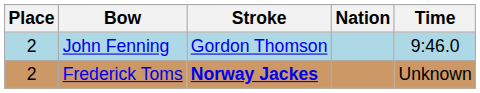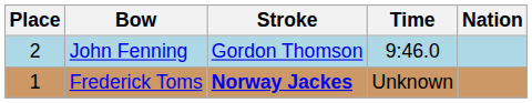 <table class=wikitable>
 <tr>
 <th>Place</th>
 <th>Bow</th>
 <th>Stroke</th>
+<th>Time</th>
 <th>Nation</th>
-<th>Time</th>
 </tr>
 <tr bgcolor=lightblue>
 <td align=center>2</td>
 <td><a href='#'>John Fenning</a></td>
 <td><a href='#'>Gordon Thomson</a></td>
+<td align=center>9:46.0</td>
 <td></td>
-<td align=center>9:46.0</td>
 </tr>
 <tr bgcolor=cc9966>
-<td align=center>2</td>
+<td align=center>1</td>
 <td><a href='#'>Frederick Toms</a></td>
 <td><strong><a href='#'>Norway Jackes</a></strong></td>
+<td align=center>Unknown</td>
 <td></td>
-<td align=center>Unknown</td>
 </tr>
 </table>
